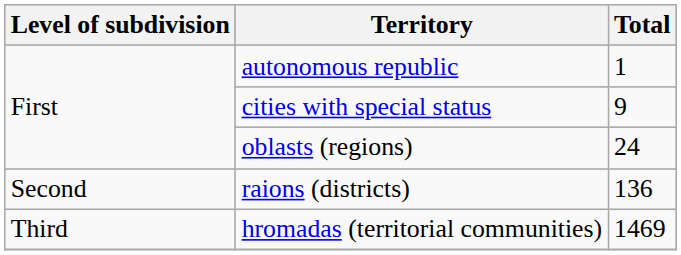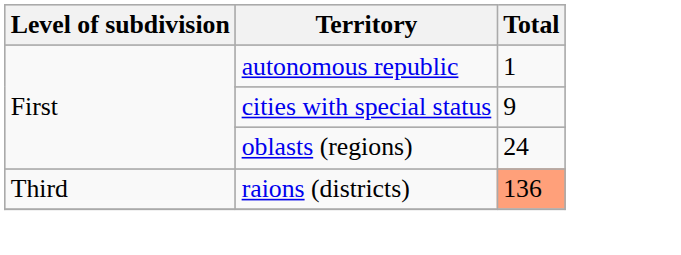 <table class="wikitable">
 <tr>
 <th>Level of subdivision</th>
 <th>Territory</th>
 <th>Total</th>
 </tr>
 <tr>
 <td rowspan="3">First</td>
 <td><a href='#'>autonomous republic</a></td>
 <td>1</td>
 </tr>
 <tr>
 <td><a href='#'>cities with special status</a></td>
 <td>9</td>
 </tr>
 <tr>
 <td><a href='#'>oblasts</a> (regions)</td>
 <td>24</td>
 </tr>
 <tr>
-<td>Second</td>
+<td>Third</td>
 <td><a href='#'>raions</a> (districts)</td>
-<td>136</td>
-</tr>
-<tr>
-<td>Third</td>
-<td><a href='#'>hromadas</a> (territorial communities)</td>
-<td>1469</td>
+<td style="background: lightsalmon;">136</td>
 </tr>
 <tr>
 </tr>
 </table>
